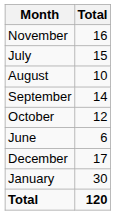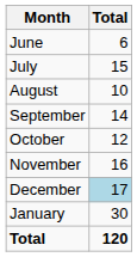 <table class="wikitable" align=right style="margin:0 0 1em 1em">
 <tr>
 <th>Month</th>
 <th>Total</th>
 </tr>
 <tr>
-<td>November</td>
-<td align="right">16</td>
+<td>June</td>
+<td align="right">6</td>
 </tr>
 <tr>
 <td>July</td>
 <td align="right">15</td>
 </tr>
 <tr>
 <td>August</td>
 <td align="right">10</td>
 </tr>
 <tr>
 <td>September</td>
 <td align="right">14</td>
 </tr>
 <tr>
 <td>October</td>
 <td align="right">12</td>
 </tr>
 <tr>
-<td>June</td>
-<td align="right">6</td>
+<td>November</td>
+<td align="right">16</td>
 </tr>
 <tr>
 <td>December</td>
-<td align="right">17</td>
+<td align="right" style="background: lightblue;">17</td>
 </tr>
 <tr>
 <td>January</td>
 <td align="right">30</td>
 </tr>
 <tr>
 <td><strong>Total</strong></td>
 <td align="right"><strong>120</strong></td>
 </tr>
 </table>
